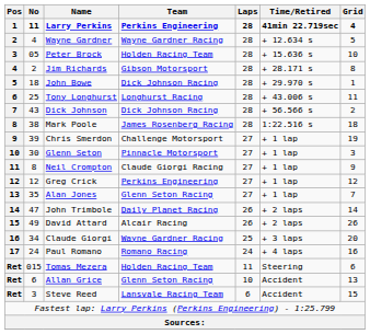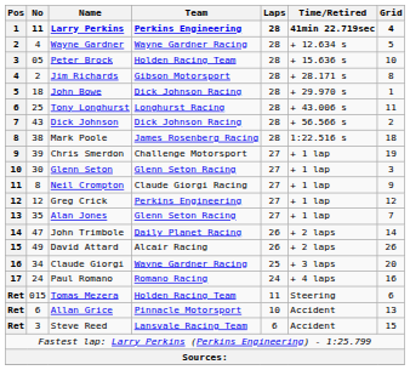 <table class="wikitable" style="font-size: 85%;">
 <tr>
 <th>Pos</th>
 <th>No</th>
 <th>Name</th>
 <th>Team</th>
 <th>Laps</th>
 <th>Time/Retired</th>
 <th>Grid</th>
 </tr>
 <tr>
 <th>1</th>
 <td align="center"><strong>11</strong></td>
 <td> <strong><a href='#'>Larry Perkins</a></strong></td>
 <td><strong><a href='#'>Perkins Engineering</a></strong></td>
 <td align="center"><strong>28</strong></td>
 <td><strong>41min 22.719sec</strong></td>
 <td align="center"><strong>4</strong></td>
 </tr>
 <tr>
 <th>2</th>
 <td align="center">4</td>
 <td> <a href='#'>Wayne Gardner</a></td>
 <td><a href='#'>Wayne Gardner Racing</a></td>
 <td align="center">28</td>
 <td>+ 12.634 s</td>
 <td align="center">5</td>
 </tr>
 <tr>
 <th>3</th>
 <td align="center">05</td>
 <td> <a href='#'>Peter Brock</a></td>
 <td><a href='#'>Holden Racing Team</a></td>
 <td align="center">28</td>
 <td>+ 15.636 s</td>
 <td align="center">10</td>
 </tr>
 <tr>
 <th>4</th>
 <td align="center">2</td>
 <td> <a href='#'>Jim Richards</a></td>
 <td><a href='#'>Gibson Motorsport</a></td>
 <td align="center">28</td>
 <td>+ 28.171 s</td>
 <td align="center">8</td>
 </tr>
 <tr>
 <th>5</th>
 <td align="center">18</td>
 <td> <a href='#'>John Bowe</a></td>
 <td><a href='#'>Dick Johnson Racing</a></td>
 <td align="center">28</td>
 <td>+ 29.970 s</td>
 <td align="center">1</td>
 </tr>
 <tr>
 <th>6</th>
 <td align="center">25</td>
 <td> <a href='#'>Tony Longhurst</a></td>
 <td><a href='#'>Longhurst Racing</a></td>
 <td align="center">28</td>
 <td>+ 43.006 s</td>
 <td align="center">11</td>
 </tr>
 <tr>
 <th>7</th>
 <td align="center">43</td>
 <td> <a href='#'>Dick Johnson</a></td>
 <td><a href='#'>Dick Johnson Racing</a></td>
 <td align="center">28</td>
 <td>+ 56.566 s</td>
 <td align="center">2</td>
 </tr>
 <tr>
 <th>8</th>
 <td align="center">38</td>
 <td> Mark Poole</td>
 <td><a href='#'>James Rosenberg Racing</a></td>
 <td align="center">28</td>
 <td>1:22.516 s</td>
 <td align="center">18</td>
 </tr>
 <tr>
 <th>9</th>
 <td align="center">39</td>
 <td> Chris Smerdon</td>
 <td>Challenge Motorsport</td>
 <td align="center">27</td>
 <td>+ 1 lap</td>
 <td align="center">19</td>
 </tr>
 <tr>
 <th>10</th>
 <td align="center">30</td>
 <td> <a href='#'>Glenn Seton</a></td>
-<td><a href='#'>Pinnacle Motorsport</a></td>
+<td><a href='#'>Glenn Seton Racing</a></td>
 <td align="center">27</td>
 <td>+ 1 lap</td>
 <td align="center">3</td>
 </tr>
 <tr>
 <th>11</th>
 <td align="center">8</td>
 <td> <a href='#'>Neil Crompton</a></td>
 <td>Claude Giorgi Racing</td>
 <td align="center">27</td>
 <td>+ 1 lap</td>
 <td align="center">9</td>
 </tr>
 <tr>
 <th>12</th>
 <td align="center">12</td>
 <td> Greg Crick</td>
 <td><a href='#'>Perkins Engineering</a></td>
 <td align="center">27</td>
 <td>+ 1 lap</td>
 <td align="center">12</td>
 </tr>
 <tr>
 <th>13</th>
 <td align="center">35</td>
 <td> <a href='#'>Alan Jones</a></td>
 <td><a href='#'>Glenn Seton Racing</a></td>
 <td align="center">27</td>
 <td>+ 1 lap</td>
 <td align="center">7</td>
 </tr>
 <tr>
 <th>14</th>
 <td align="center">47</td>
 <td> John Trimbole</td>
 <td><a href='#'>Daily Planet Racing</a></td>
 <td align="center">26</td>
 <td>+ 2 laps</td>
 <td align="center">14</td>
 </tr>
 <tr>
 <th>15</th>
 <td align="center">49</td>
 <td> David Attard</td>
 <td>Alcair Racing</td>
 <td align="center">26</td>
 <td>+ 2 laps</td>
 <td align="center">26</td>
 </tr>
 <tr>
 <th>16</th>
 <td align="center">34</td>
 <td> Claude Giorgi</td>
 <td><a href='#'>Wayne Gardner Racing</a></td>
 <td align="center">25</td>
 <td>+ 3 laps</td>
 <td align="center">20</td>
 </tr>
 <tr>
 <th>17</th>
 <td align="center">24</td>
 <td> Paul Romano</td>
 <td><a href='#'>Romano Racing</a></td>
 <td align="center">24</td>
 <td>+ 4 laps</td>
 <td align="center">16</td>
 </tr>
 <tr>
 <th>Ret</th>
 <td align="center">015</td>
 <td> <a href='#'>Tomas Mezera</a></td>
 <td><a href='#'>Holden Racing Team</a></td>
 <td align="center">11</td>
 <td>Steering</td>
 <td align="center">6</td>
 </tr>
 <tr>
 <th>Ret</th>
 <td align="center">6</td>
 <td> <a href='#'>Allan Grice</a></td>
-<td><a href='#'>Glenn Seton Racing</a></td>
+<td><a href='#'>Pinnacle Motorsport</a></td>
 <td align="center">10</td>
 <td>Accident</td>
 <td align="center">13</td>
 </tr>
 <tr>
 <th>Ret</th>
 <td align="center">3</td>
 <td> Steve Reed</td>
 <td><a href='#'>Lansvale Racing Team</a></td>
 <td align="center">6</td>
 <td>Accident</td>
 <td align="center">15</td>
 </tr>
 <tr>
 <td colspan="8" align="center"><em>Fastest lap: <a href='#'>Larry Perkins</a> (<a href='#'>Perkins Engineering</a>) - 1:25.799</em></td>
 </tr>
 <tr>
 <th colspan="8">Sources:</th>
 </tr>
 <tr>
 </tr>
 </table>
